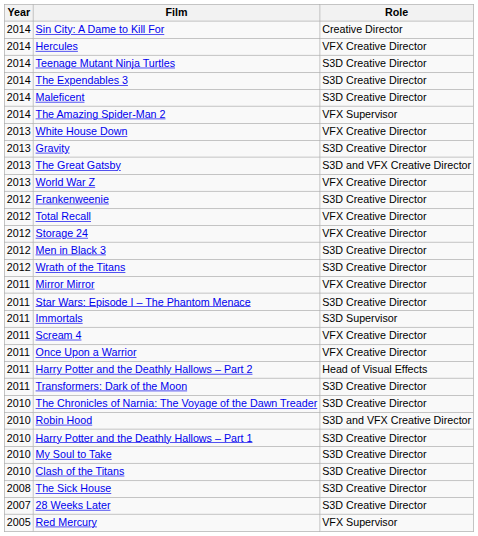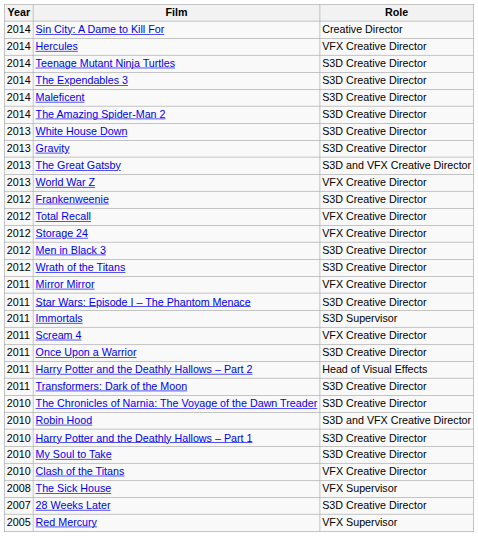 <table class="wikitable sortable plainrowheaders">
 <tr>
 <th>Year</th>
 <th>Film</th>
 <th>Role</th>
 </tr>
 <tr>
 <td>2014</td>
 <td><a href='#'>Sin City: A Dame to Kill For</a></td>
 <td>Creative Director</td>
 </tr>
 <tr>
 <td>2014</td>
 <td><a href='#'>Hercules</a></td>
 <td>VFX Creative Director</td>
 </tr>
 <tr>
 <td>2014</td>
 <td><a href='#'>Teenage Mutant Ninja Turtles</a></td>
 <td>S3D Creative Director</td>
 </tr>
 <tr>
 <td>2014</td>
 <td><a href='#'>The Expendables 3</a></td>
 <td>S3D Creative Director</td>
 </tr>
 <tr>
 <td>2014</td>
 <td><a href='#'>Maleficent</a></td>
 <td>S3D Creative Director</td>
 </tr>
 <tr>
 <td>2014</td>
 <td><a href='#'>The Amazing Spider-Man 2</a></td>
-<td>VFX Supervisor</td>
+<td>S3D Creative Director</td>
 </tr>
 <tr>
 <td>2013</td>
 <td><a href='#'>White House Down</a></td>
-<td>VFX Creative Director</td>
+<td>S3D Creative Director</td>
 </tr>
 <tr>
 <td>2013</td>
 <td><a href='#'>Gravity</a></td>
 <td>S3D Creative Director</td>
 </tr>
 <tr>
 <td>2013</td>
 <td><a href='#'>The Great Gatsby</a></td>
 <td>S3D and VFX Creative Director</td>
 </tr>
 <tr>
 <td>2013</td>
 <td><a href='#'>World War Z</a></td>
 <td>VFX Creative Director</td>
 </tr>
 <tr>
 <td>2012</td>
 <td><a href='#'>Frankenweenie</a></td>
 <td>S3D Creative Director</td>
 </tr>
 <tr>
 <td>2012</td>
 <td><a href='#'>Total Recall</a></td>
 <td>VFX Creative Director</td>
 </tr>
 <tr>
 <td>2012</td>
 <td><a href='#'>Storage 24</a></td>
 <td>VFX Creative Director</td>
 </tr>
 <tr>
 <td>2012</td>
 <td><a href='#'>Men in Black 3</a></td>
 <td>S3D Creative Director</td>
 </tr>
 <tr>
 <td>2012</td>
 <td><a href='#'>Wrath of the Titans</a></td>
 <td>S3D Creative Director</td>
 </tr>
 <tr>
 <td>2011</td>
 <td><a href='#'>Mirror Mirror</a></td>
 <td>VFX Creative Director</td>
 </tr>
 <tr>
 <td>2011</td>
 <td><a href='#'>Star Wars: Episode I – The Phantom Menace</a></td>
 <td>S3D Creative Director</td>
 </tr>
 <tr>
 <td>2011</td>
 <td><a href='#'>Immortals</a></td>
 <td>S3D Supervisor</td>
 </tr>
 <tr>
 <td>2011</td>
 <td><a href='#'>Scream 4</a></td>
 <td>VFX Creative Director</td>
 </tr>
 <tr>
 <td>2011</td>
 <td><a href='#'>Once Upon a Warrior</a> </td>
-<td>VFX Creative Director</td>
+<td>S3D Creative Director</td>
 </tr>
 <tr>
 <td>2011</td>
 <td><a href='#'>Harry Potter and the Deathly Hallows – Part 2</a></td>
 <td>Head of Visual Effects</td>
 </tr>
 <tr>
 <td>2011</td>
 <td><a href='#'>Transformers: Dark of the Moon</a></td>
 <td>S3D Creative Director</td>
 </tr>
 <tr>
 <td>2010</td>
 <td><a href='#'>The Chronicles of Narnia: The Voyage of the Dawn Treader</a></td>
 <td>S3D Creative Director</td>
 </tr>
 <tr>
 <td>2010</td>
 <td><a href='#'>Robin Hood</a>  </td>
 <td>S3D and VFX Creative Director</td>
 </tr>
 <tr>
 <td>2010</td>
 <td><a href='#'>Harry Potter and the Deathly Hallows – Part 1</a></td>
 <td>S3D Creative Director</td>
 </tr>
 <tr>
 <td>2010</td>
 <td><a href='#'>My Soul to Take</a></td>
 <td>S3D Creative Director</td>
 </tr>
 <tr>
 <td>2010</td>
 <td><a href='#'>Clash of the Titans</a></td>
-<td>S3D Creative Director</td>
+<td>VFX Creative Director</td>
 </tr>
 <tr>
 <td>2008</td>
 <td><a href='#'>The Sick House</a> </td>
-<td>S3D Creative Director</td>
+<td>VFX Supervisor</td>
 </tr>
 <tr>
 <td>2007</td>
 <td><a href='#'>28 Weeks Later</a></td>
 <td>S3D Creative Director</td>
 </tr>
 <tr>
 <td>2005</td>
 <td><a href='#'>Red Mercury</a></td>
 <td>VFX Supervisor</td>
 </tr>
 </table>
